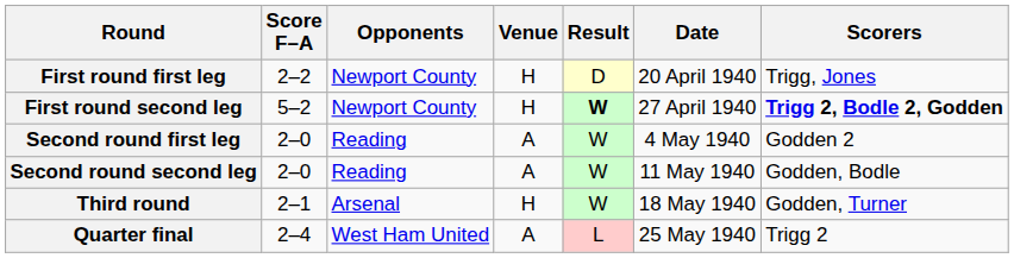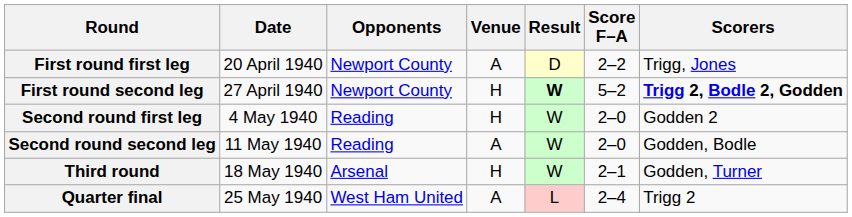 <table class="wikitable plainrowheaders" style=text-align:center>
 <tr>
 <th scope=col>Round</th>
-<th scope=col>Score<br>F–A</th>
+<th scope=col>Date</th>
 <th scope=col>Opponents</th>
 <th scope=col>Venue</th>
 <th scope=col>Result</th>
-<th scope=col>Date</th>
+<th scope=col>Score<br>F–A</th>
 <th scope=col>Scorers</th>
 </tr>
 <tr>
 <th scope=row>First round first leg</th>
+<td>20 April 1940</td>
+<td style=text-align:left><a href='#'>Newport County</a></td>
+<td>A</td>
+<td style=background:#ffc>D</td>
 <td>2–2</td>
-<td style=text-align:left><a href='#'>Newport County</a></td>
-<td>H</td>
-<td style=background:#ffc>D</td>
-<td>20 April 1940</td>
 <td style=text-align:left>Trigg, <a href='#'>Jones</a></td>
 </tr>
 <tr>
 <th scope=row>First round second leg</th>
-<td>5–2</td>
+<td>27 April 1940</td>
 <td style=text-align:left><a href='#'>Newport County</a></td>
 <td>H</td>
 <td style=background:#cfc><strong>W</strong></td>
-<td>27 April 1940</td>
+<td>5–2</td>
 <td style=text-align:left><strong><a href='#'>Trigg</a> 2, <a href='#'>Bodle</a> 2, Godden</strong></td>
 </tr>
 <tr>
 <th scope=row>Second round first leg</th>
+<td>4 May 1940</td>
+<td style=text-align:left><a href='#'>Reading</a></td>
+<td>H</td>
+<td style=background:#cfc>W</td>
 <td>2–0</td>
-<td style=text-align:left><a href='#'>Reading</a></td>
-<td>A</td>
-<td style=background:#cfc>W</td>
-<td>4 May 1940</td>
 <td style=text-align:left>Godden 2</td>
 </tr>
 <tr>
 <th scope=row>Second round second leg</th>
-<td>2–0</td>
+<td>11 May 1940</td>
 <td style=text-align:left><a href='#'>Reading</a></td>
 <td>A</td>
 <td style=background:#cfc>W</td>
-<td>11 May 1940</td>
+<td>2–0</td>
 <td style=text-align:left>Godden, Bodle</td>
 </tr>
 <tr>
 <th scope=row>Third round</th>
-<td>2–1</td>
+<td>18 May 1940</td>
 <td style=text-align:left><a href='#'>Arsenal</a></td>
 <td>H</td>
 <td style=background:#cfc>W</td>
-<td>18 May 1940</td>
+<td>2–1</td>
 <td style=text-align:left>Godden, <a href='#'>Turner</a></td>
 </tr>
 <tr>
 <th scope=row>Quarter final</th>
-<td>2–4</td>
+<td>25 May 1940</td>
 <td style=text-align:left><a href='#'>West Ham United</a></td>
 <td>A</td>
 <td style=background:#fcc>L</td>
-<td>25 May 1940</td>
+<td>2–4</td>
 <td style=text-align:left>Trigg 2</td>
 </tr>
 </table>
